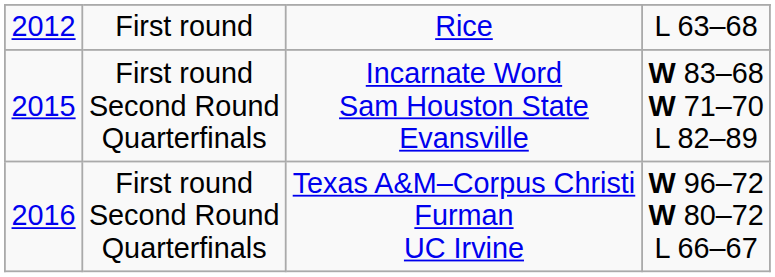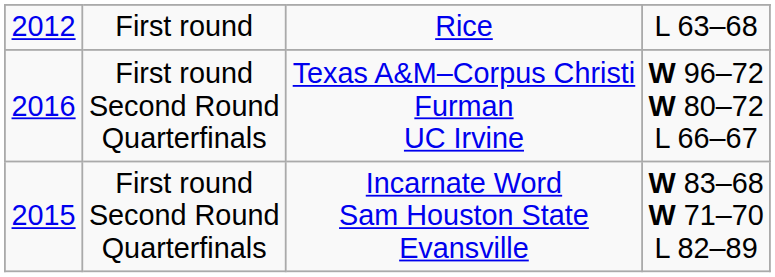 <table class="wikitable">
 <tr align="center">
 <td><a href='#'>2012</a></td>
 <td>First round</td>
 <td><a href='#'>Rice</a></td>
 <td>L 63–68</td>
 </tr>
 <tr align="center">
+<td><a href='#'>2016</a></td>
+<td>First round<br>Second Round<br>Quarterfinals</td>
+<td><a href='#'>Texas A&M–Corpus Christi</a><br><a href='#'>Furman</a><br><a href='#'>UC Irvine</a></td>
+<td><strong>W</strong> 96–72<br><strong>W</strong> 80–72<br>L 66–67</td>
+</tr>
+<tr align="center">
 <td><a href='#'>2015</a></td>
 <td>First round<br>Second Round<br>Quarterfinals</td>
 <td><a href='#'>Incarnate Word</a><br><a href='#'>Sam Houston State</a><br><a href='#'>Evansville</a></td>
 <td><strong>W</strong> 83–68<br><strong>W</strong> 71–70<br>L 82–89</td>
 </tr>
-<tr align="center">
-<td><a href='#'>2016</a></td>
-<td>First round<br>Second Round<br>Quarterfinals</td>
-<td><a href='#'>Texas A&M–Corpus Christi</a><br><a href='#'>Furman</a><br><a href='#'>UC Irvine</a></td>
-<td><strong>W</strong> 96–72<br><strong>W</strong> 80–72<br>L 66–67</td>
-</tr>
 </table>
